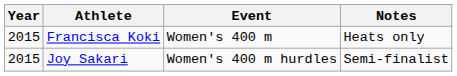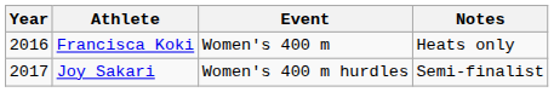 <table class=wikitable>
 <tr>
 <th>Year</th>
 <th>Athlete</th>
 <th>Event</th>
 <th>Notes</th>
 </tr>
 <tr>
-<td>2015</td>
+<td>2016</td>
 <td><a href='#'>Francisca Koki</a></td>
 <td>Women's 400 m</td>
 <td>Heats only</td>
 </tr>
 <tr>
-<td>2015</td>
+<td>2017</td>
 <td><a href='#'>Joy Sakari</a></td>
 <td>Women's 400 m hurdles</td>
 <td>Semi-finalist</td>
 </tr>
 </table>
